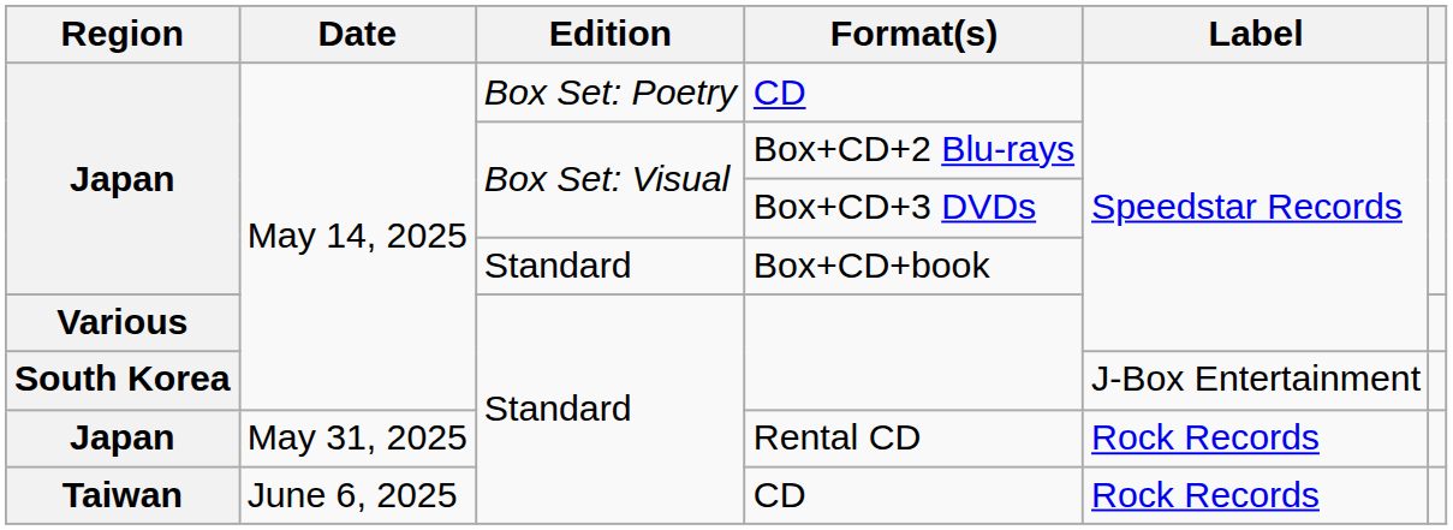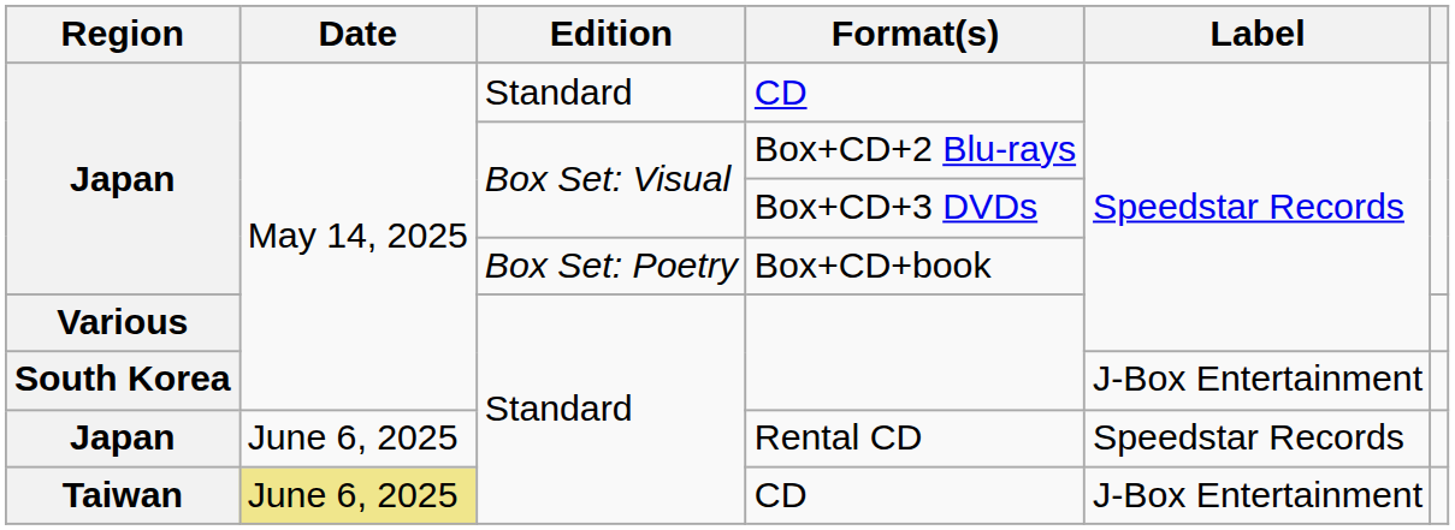 <table class="wikitable unsortable plainrowheaders">
 <tr>
 <th scope="col">Region</th>
 <th scope="col">Date</th>
 <th scope="col">Edition</th>
 <th scope="col">Format(s)</th>
 <th scope="col">Label</th>
 <th scope="col"></th>
 </tr>
 <tr>
 <th scope="row" rowspan="4">Japan</th>
 <td rowspan="6">May 14, 2025</td>
-<td><em>Box Set: Poetry</em></td>
+<td>Standard</td>
 <td><a href='#'>CD</a></td>
 <td rowspan="5"><a href='#'>Speedstar Records</a></td>
 <td style="text-align:center;" rowspan="4"></td>
 </tr>
 <tr>
 <td rowspan="2"><em>Box Set: Visual</em></td>
 <td>Box+CD+2 <a href='#'>Blu-rays</a></td>
 </tr>
 <tr>
 <td>Box+CD+3 <a href='#'>DVDs</a></td>
 </tr>
 <tr>
-<td>Standard</td>
+<td><em>Box Set: Poetry</em></td>
 <td>Box+CD+book</td>
 </tr>
 <tr>
 <th scope="row">Various</th>
 <td rowspan="4">Standard</td>
 <td rowspan="2"></td>
 <td style="text-align:center;"></td>
 </tr>
 <tr>
 <th scope="row">South Korea</th>
 <td>J-Box Entertainment</td>
 <td style="text-align:center;"></td>
 </tr>
 <tr>
 <th scope="row">Japan</th>
-<td>May 31, 2025</td>
+<td>June 6, 2025</td>
 <td>Rental CD</td>
-<td><a href='#'>Rock Records</a></td>
+<td>Speedstar Records</td>
 <td style="text-align:center;"></td>
 </tr>
 <tr>
 <th scope="row">Taiwan</th>
-<td>June 6, 2025</td>
+<td style="background: khaki;">June 6, 2025</td>
 <td>CD</td>
-<td><a href='#'>Rock Records</a></td>
+<td>J-Box Entertainment</td>
 <td style="text-align:center;"></td>
 </tr>
 </table>
